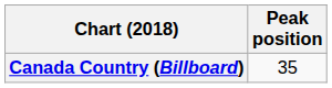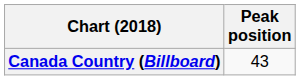 <table class="wikitable plainrowheaders">
 <tr>
 <th>Chart (2018)</th>
 <th>Peak<br>position</th>
 </tr>
 <tr>
 <th scope="row"><a href='#'>Canada Country</a> (<a href='#'><em>Billboard</em></a>)</th>
-<td align="center">35</td>
+<td align="center">43</td>
 </tr>
 </table>
